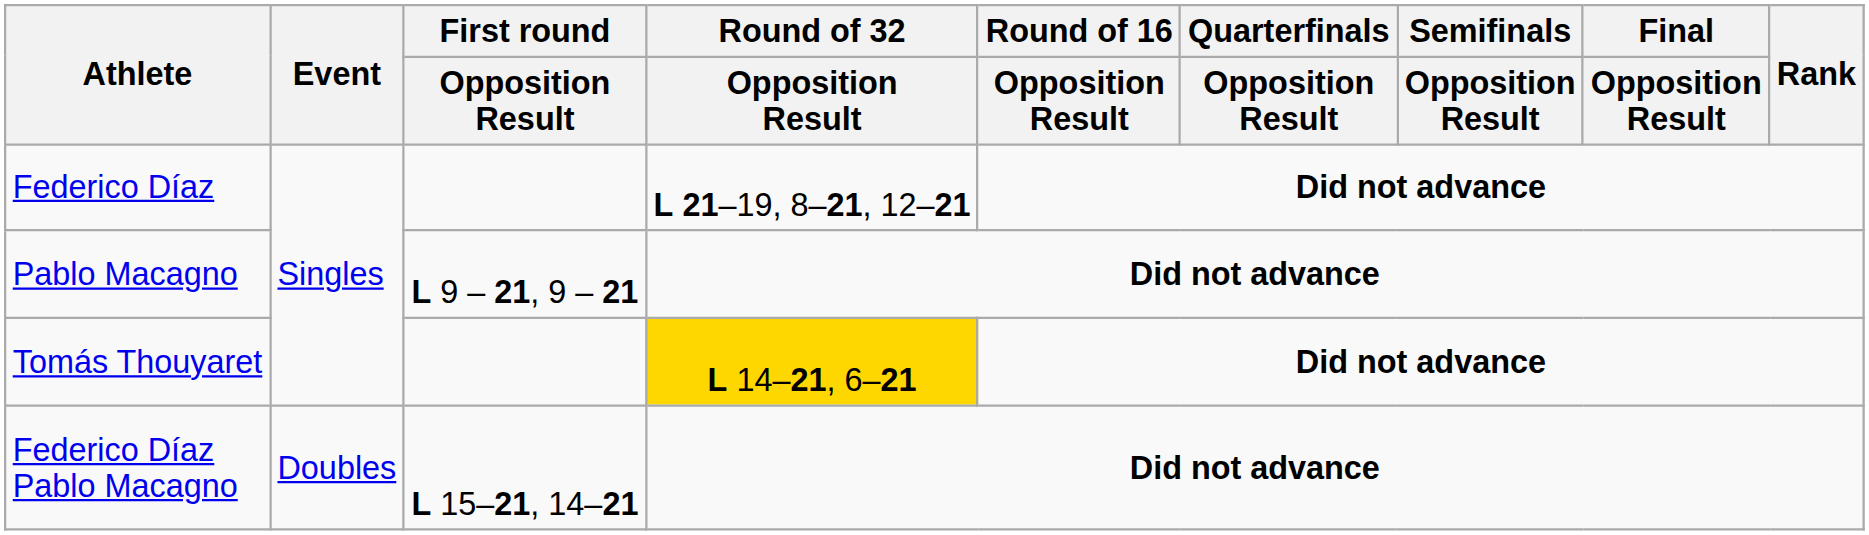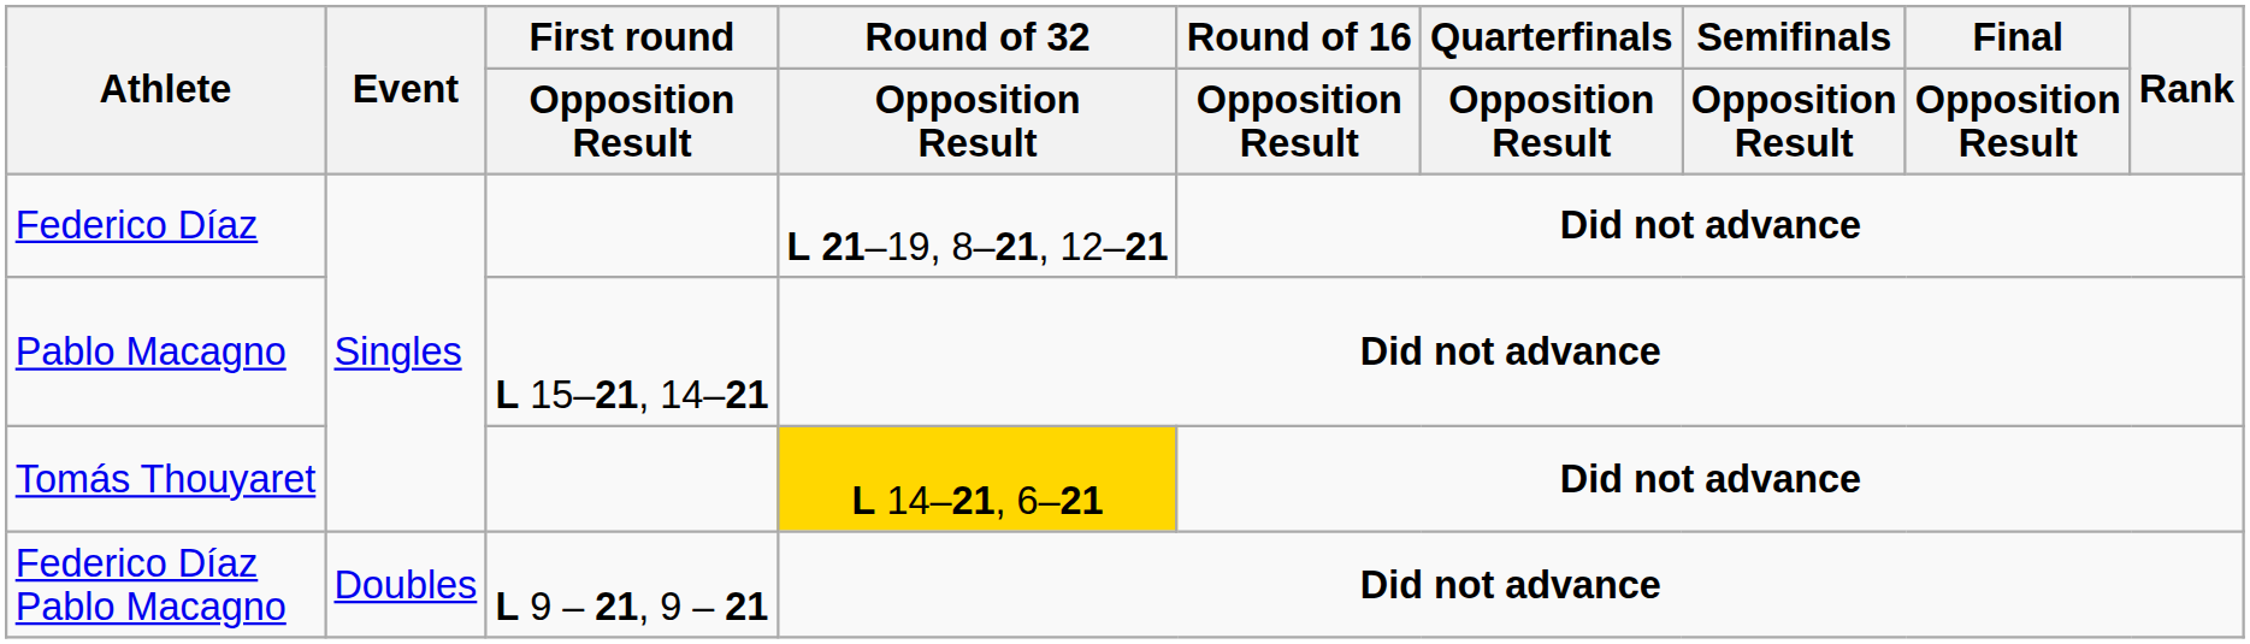 <table class="wikitable" style="font-size:90%">
 <tr>
 <th rowspan="2">Athlete</th>
 <th rowspan="2">Event</th>
 <th>First round</th>
 <th>Round of 32</th>
 <th>Round of 16</th>
 <th>Quarterfinals</th>
 <th>Semifinals</th>
 <th>Final</th>
 <th rowspan="2">Rank</th>
 </tr>
 <tr>
 <th>Opposition<br>Result</th>
 <th>Opposition<br>Result</th>
 <th>Opposition<br>Result</th>
 <th>Opposition<br>Result</th>
 <th>Opposition<br>Result</th>
 <th>Opposition<br>Result</th>
 </tr>
 <tr>
 <td><a href='#'>Federico Díaz</a></td>
 <td rowspan="3"><a href='#'>Singles</a></td>
 <td></td>
 <td align=center><br><strong>L</strong> <strong>21</strong>–19, 8–<strong>21</strong>, 12–<strong>21</strong></td>
 <td align="center" colspan="5"><strong>Did not advance</strong></td>
 </tr>
 <tr>
 <td><a href='#'>Pablo Macagno</a></td>
-<td align=center><br><strong>L</strong> 9 – <strong>21</strong>, 9 – <strong>21</strong></td>
+<td align=center><br><br><strong>L</strong> 15–<strong>21</strong>, 14–<strong>21</strong></td>
 <td align="center" colspan="6"><strong>Did not advance</strong></td>
 </tr>
 <tr>
 <td><a href='#'>Tomás Thouyaret</a></td>
 <td></td>
 <td align=center style="background: gold;"><br><strong>L</strong> 14–<strong>21</strong>, 6–<strong>21</strong></td>
 <td align="center" colspan="6"><strong>Did not advance</strong></td>
 </tr>
 <tr>
 <td><a href='#'>Federico Díaz</a><br><a href='#'>Pablo Macagno</a></td>
 <td><a href='#'>Doubles</a></td>
-<td align=center><br><br><strong>L</strong> 15–<strong>21</strong>, 14–<strong>21</strong></td>
+<td align=center><br><strong>L</strong> 9 – <strong>21</strong>, 9 – <strong>21</strong></td>
 <td align="center" colspan="6"><strong>Did not advance</strong></td>
 </tr>
 </table>
